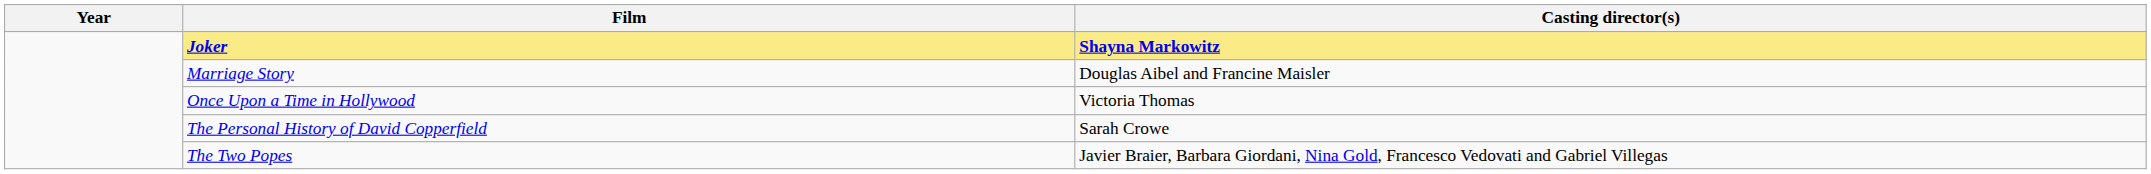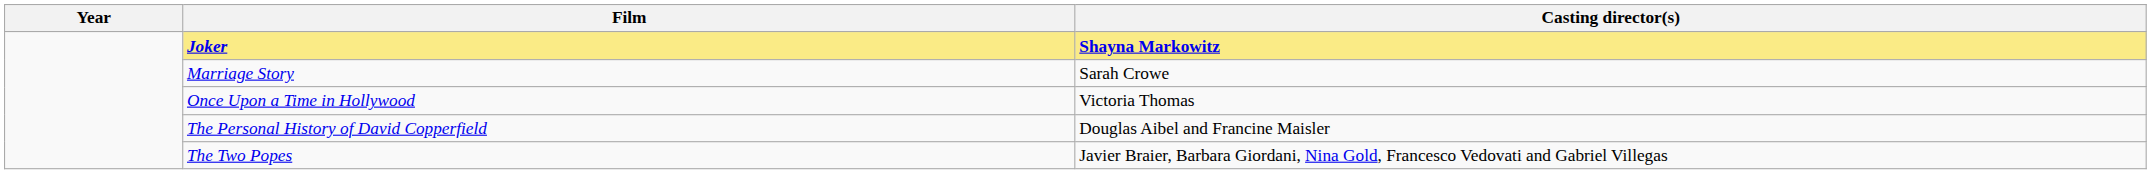 <table class="wikitable" style="width:100%;" cellpadding="5">
 <tr>
 <th style="width:5%;">Year</th>
 <th style="width:25%;">Film</th>
 <th style="width:30%;">Casting director(s)</th>
 </tr>
 <tr>
 <td rowspan="5"></td>
 <td style="background:#FAEB86"><strong><em><a href='#'>Joker</a></em></strong></td>
 <td style="background:#FAEB86"><strong><a href='#'>Shayna Markowitz</a></strong></td>
 </tr>
 <tr>
 <td><em><a href='#'>Marriage Story</a></em></td>
-<td>Douglas Aibel and Francine Maisler</td>
+<td>Sarah Crowe</td>
 </tr>
 <tr>
 <td><em><a href='#'>Once Upon a Time in Hollywood</a></em></td>
 <td>Victoria Thomas</td>
 </tr>
 <tr>
 <td><em><a href='#'>The Personal History of David Copperfield</a></em></td>
-<td>Sarah Crowe</td>
+<td>Douglas Aibel and Francine Maisler</td>
 </tr>
 <tr>
 <td><em><a href='#'>The Two Popes</a></em></td>
 <td>Javier Braier, Barbara Giordani, <a href='#'>Nina Gold</a>, Francesco Vedovati and Gabriel Villegas</td>
 </tr>
 </table>
